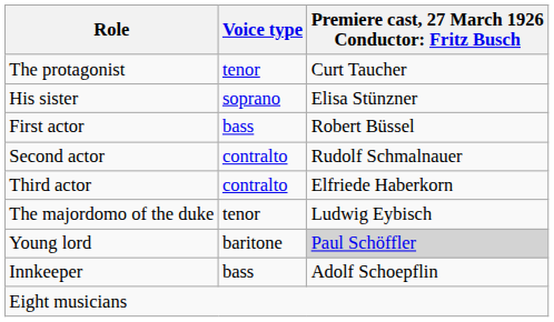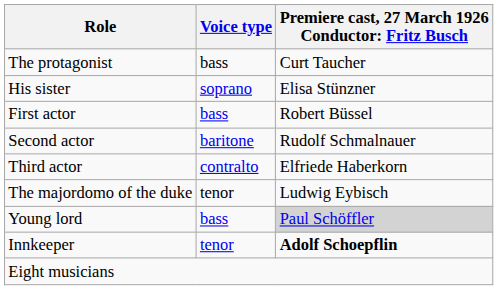 <table class="wikitable">
 <tr>
 <th>Role</th>
 <th><a href='#'>Voice type</a></th>
 <th>Premiere cast, 27 March 1926<br>Conductor: <a href='#'>Fritz Busch</a></th>
 </tr>
 <tr>
 <td>The protagonist</td>
-<td><a href='#'>tenor</a></td>
+<td>bass</td>
 <td>Curt Taucher</td>
 </tr>
 <tr>
 <td>His sister</td>
 <td><a href='#'>soprano</a></td>
 <td>Elisa Stünzner</td>
 </tr>
 <tr>
 <td>First actor</td>
 <td><a href='#'>bass</a></td>
 <td>Robert Büssel</td>
 </tr>
 <tr>
 <td>Second actor</td>
-<td><a href='#'>contralto</a></td>
+<td><a href='#'>baritone</a></td>
 <td>Rudolf Schmalnauer</td>
 </tr>
 <tr>
 <td>Third actor</td>
 <td><a href='#'>contralto</a></td>
 <td>Elfriede Haberkorn</td>
 </tr>
 <tr>
 <td>The majordomo of the duke</td>
 <td>tenor</td>
 <td>Ludwig Eybisch</td>
 </tr>
 <tr>
 <td>Young lord</td>
-<td>baritone</td>
+<td><a href='#'>bass</a></td>
 <td style="background: lightgrey;"><a href='#'>Paul Schöffler</a></td>
 </tr>
 <tr>
 <td>Innkeeper</td>
-<td>bass</td>
-<td>Adolf Schoepflin</td>
+<td><a href='#'>tenor</a></td>
+<td><strong>Adolf Schoepflin</strong></td>
 </tr>
 <tr>
 <td colspan=3>Eight musicians</td>
 </tr>
 </table>
